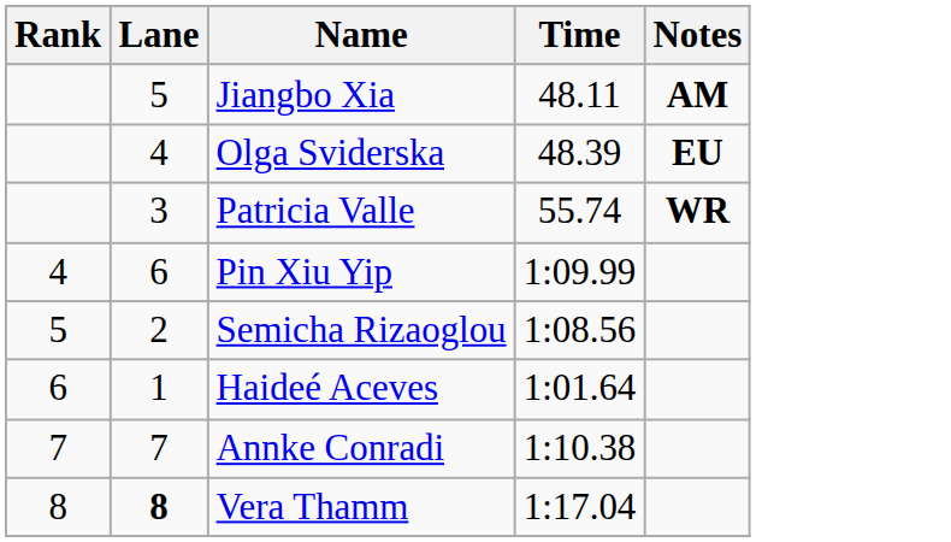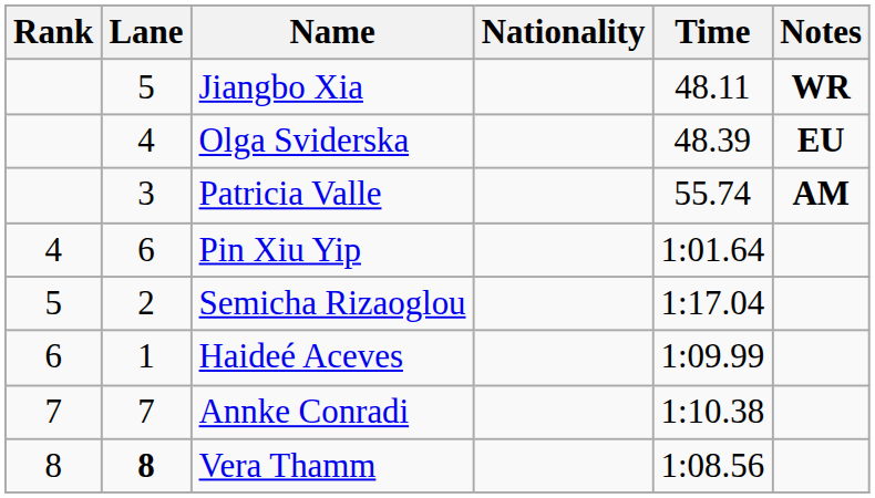 <table class="wikitable">
 <tr>
 <th>Rank</th>
 <th>Lane</th>
 <th>Name</th>
+<th>Nationality</th>
 <th>Time</th>
 <th>Notes</th>
 </tr>
 <tr>
 <td align=center></td>
 <td align=center>5</td>
 <td><a href='#'>Jiangbo Xia</a></td>
+<td></td>
 <td align=center>48.11</td>
-<td align=center><strong>AM</strong></td>
+<td align=center><strong>WR</strong></td>
 </tr>
 <tr>
 <td align=center></td>
 <td align=center>4</td>
 <td><a href='#'>Olga Sviderska</a></td>
+<td></td>
 <td align=center>48.39</td>
 <td align=center><strong>EU</strong></td>
 </tr>
 <tr>
 <td align=center></td>
 <td align=center>3</td>
 <td><a href='#'>Patricia Valle</a></td>
+<td></td>
 <td align=center>55.74</td>
-<td align=center><strong>WR</strong></td>
+<td align=center><strong>AM</strong></td>
 </tr>
 <tr>
 <td align=center>4</td>
 <td align=center>6</td>
 <td><a href='#'>Pin Xiu Yip</a></td>
-<td align=center>1:09.99</td>
+<td></td>
+<td align=center>1:01.64</td>
 <td align=center></td>
 </tr>
 <tr>
 <td align=center>5</td>
 <td align=center>2</td>
 <td><a href='#'>Semicha Rizaoglou</a></td>
-<td align=center>1:08.56</td>
+<td></td>
+<td align=center>1:17.04</td>
 <td align=center></td>
 </tr>
 <tr>
 <td align=center>6</td>
 <td align=center>1</td>
 <td><a href='#'>Haideé Aceves</a></td>
-<td align=center>1:01.64</td>
+<td></td>
+<td align=center>1:09.99</td>
 <td align=center></td>
 </tr>
 <tr>
 <td align=center>7</td>
 <td align=center>7</td>
 <td><a href='#'>Annke Conradi</a></td>
+<td></td>
 <td align=center>1:10.38</td>
 <td align=center></td>
 </tr>
 <tr>
 <td align=center>8</td>
 <td align=center><strong>8</strong></td>
 <td><a href='#'>Vera Thamm</a></td>
-<td align=center>1:17.04</td>
+<td></td>
+<td align=center>1:08.56</td>
 <td align=center></td>
 </tr>
 </table>
